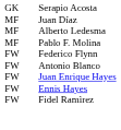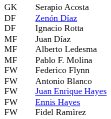 <table style="font-size: 90%" cellspacing="0" cellpadding="0" align=center>
 <tr>
 <th width=25></th>
 <th width=25></th>
 </tr>
 <tr>
 <td>GK</td>
 <td></td>
 <td> Serapio Acosta</td>
+</tr>
+<tr>
+<td>DF</td>
+<td></td>
+<td> <a href='#'>Zenón Díaz</a></td>
+</tr>
+<tr>
+<td>DF</td>
+<td></td>
+<td> Ignacio Rotta</td>
 </tr>
 <tr>
 <td>MF</td>
 <td></td>
 <td> Juan Díaz</td>
 </tr>
 <tr>
 <td>MF</td>
 <td></td>
 <td> Alberto Ledesma</td>
 </tr>
 <tr>
 <td>MF</td>
 <td></td>
 <td> Pablo F. Molina</td>
 </tr>
 <tr>
 <td>FW</td>
 <td></td>
 <td> Federico Flynn</td>
 </tr>
 <tr>
 <td>FW</td>
 <td></td>
 <td> Antonio Blanco</td>
 </tr>
 <tr>
 <td>FW</td>
 <td></td>
 <td> <a href='#'>Juan Enrique Hayes</a></td>
 </tr>
 <tr>
 <td>FW</td>
 <td></td>
 <td> <a href='#'>Ennis Hayes</a></td>
 </tr>
 <tr>
 <td>FW</td>
 <td></td>
 <td> Fidel Ramìrez</td>
 </tr>
 </table>
